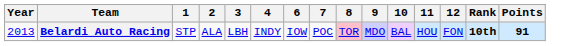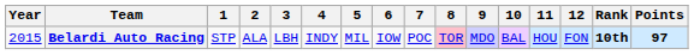 <table class="wikitable" style="text-align:center; font-size:85%">
 <tr>
 <th>Year</th>
 <th>Team</th>
 <th>1</th>
 <th>2</th>
 <th>3</th>
 <th>4</th>
+<th>5</th>
 <th>6</th>
 <th>7</th>
 <th>8</th>
 <th>9</th>
 <th>10</th>
 <th>11</th>
 <th>12</th>
 <th>Rank</th>
 <th>Points</th>
 </tr>
 <tr>
-<td><a href='#'>2013</a></td>
+<td><a href='#'>2015</a></td>
 <th nowrap><a href='#'>Belardi Auto Racing</a></th>
 <td><a href='#'>STP</a></td>
 <td><a href='#'>ALA</a></td>
 <td><a href='#'>LBH</a></td>
 <td><a href='#'>INDY</a></td>
+<td><a href='#'>MIL</a></td>
 <td><a href='#'>IOW</a></td>
 <td><a href='#'>POC</a></td>
 <td style="background: pink;"><a href='#'>TOR</a></td>
 <td style="background:#CFCFFF;"><a href='#'>MDO</a><br></td>
 <td style="background:#EFCFFF;"><a href='#'>BAL</a><br></td>
 <td style="background:#CFEAFF;"><a href='#'>HOU</a><br></td>
 <td style="background:#CFEAFF;"><a href='#'>FON</a><br></td>
 <td style="background:#CFEAFF;"><strong>10th</strong></td>
-<td style="background:#CFEAFF;"><strong>91</strong></td>
+<td style="background:#CFEAFF;"><strong>97</strong></td>
 </tr>
 </table>
